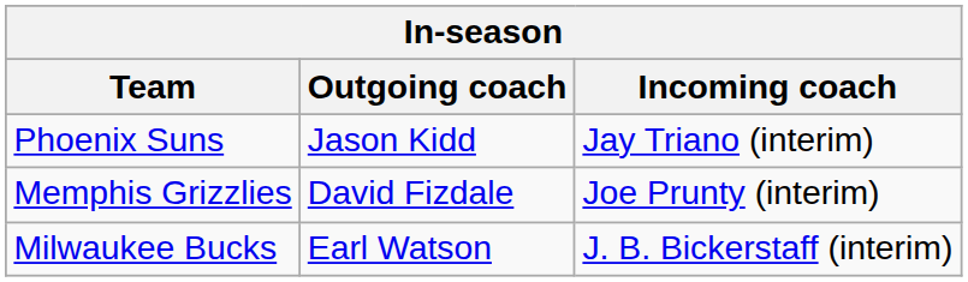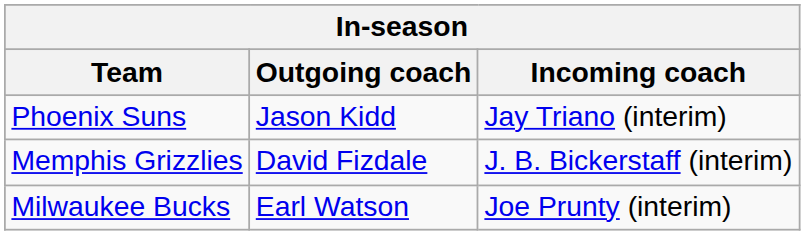 <table class="wikitable">
 <tr>
 <th colspan="3">In-season</th>
 </tr>
 <tr>
 <th>Team</th>
 <th>Outgoing coach</th>
 <th>Incoming coach</th>
 </tr>
 <tr>
 <td><a href='#'>Phoenix Suns</a></td>
 <td><a href='#'>Jason Kidd</a></td>
 <td><a href='#'>Jay Triano</a> (interim)</td>
 </tr>
 <tr>
 <td><a href='#'>Memphis Grizzlies</a></td>
 <td><a href='#'>David Fizdale</a></td>
-<td><a href='#'>Joe Prunty</a> (interim)</td>
+<td><a href='#'>J. B. Bickerstaff</a> (interim)</td>
 </tr>
 <tr>
 <td><a href='#'>Milwaukee Bucks</a></td>
 <td><a href='#'>Earl Watson</a></td>
-<td><a href='#'>J. B. Bickerstaff</a> (interim)</td>
+<td><a href='#'>Joe Prunty</a> (interim)</td>
 </tr>
 </table>
